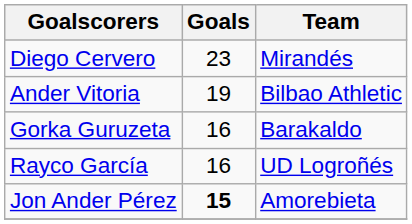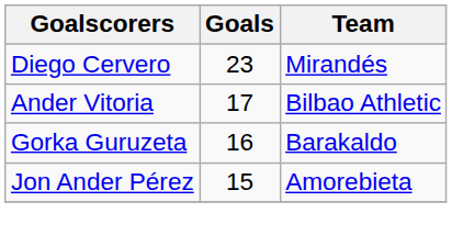 <table class="wikitable sortable" class="wikitable">
 <tr style="background:#ccc; text-align:center;">
 <th>Goalscorers</th>
 <th>Goals</th>
 <th>Team</th>
 </tr>
 <tr>
 <td> <a href='#'>Diego Cervero</a></td>
 <td style="text-align:center;">23</td>
 <td><a href='#'>Mirandés</a></td>
 </tr>
 <tr>
 <td> <a href='#'>Ander Vitoria</a></td>
-<td style="text-align:center;">19</td>
+<td style="text-align:center;">17</td>
 <td><a href='#'>Bilbao Athletic</a></td>
 </tr>
 <tr>
 <td> <a href='#'>Gorka Guruzeta</a></td>
 <td style="text-align:center;">16</td>
 <td><a href='#'>Barakaldo</a></td>
 </tr>
 <tr>
-<td> <a href='#'>Rayco García</a></td>
-<td style="text-align:center;">16</td>
-<td><a href='#'>UD Logroñés</a></td>
-</tr>
-<tr>
 <td> <a href='#'>Jon Ander Pérez</a></td>
-<td style="text-align:center;"><strong>15</strong></td>
+<td style="text-align:center;">15</td>
 <td><a href='#'>Amorebieta</a></td>
 </tr>
 <tr>
 </tr>
 </table>
